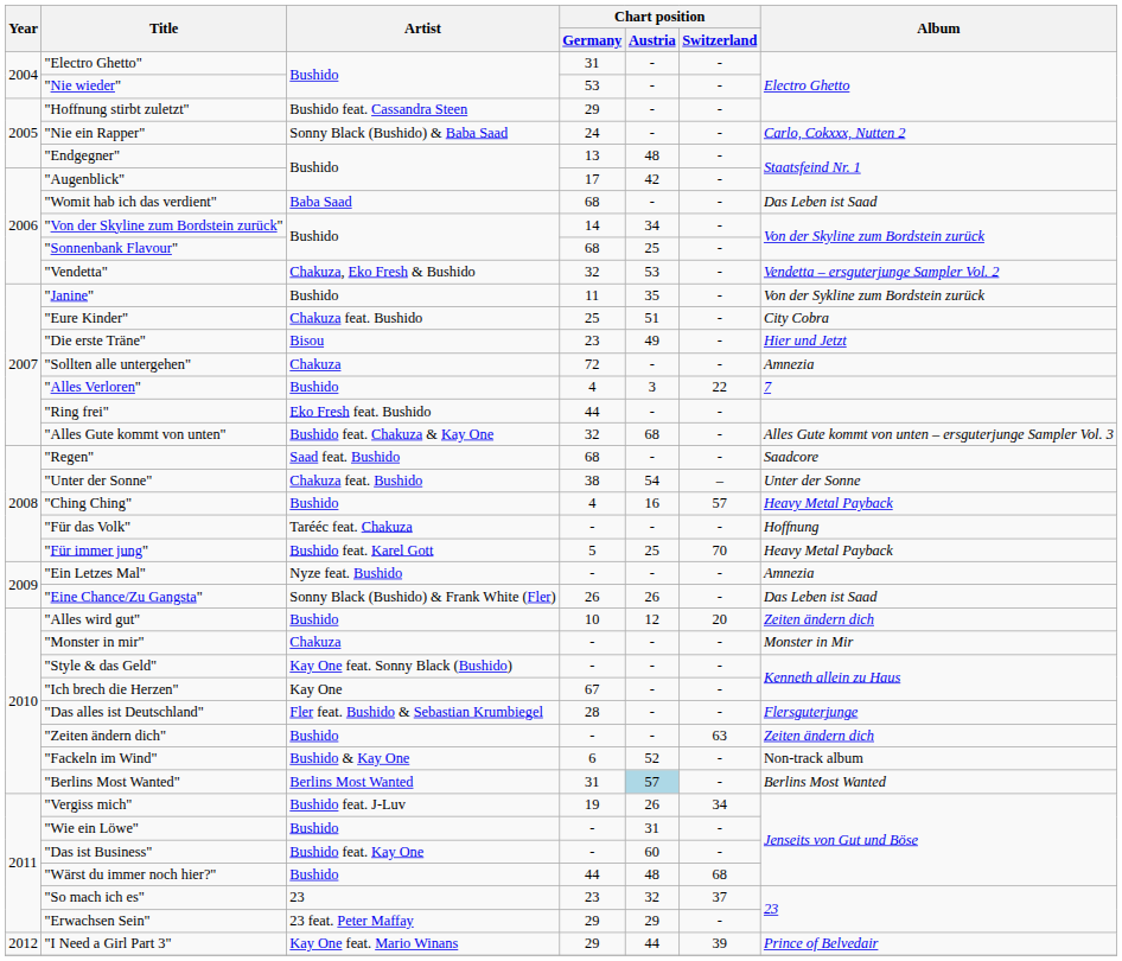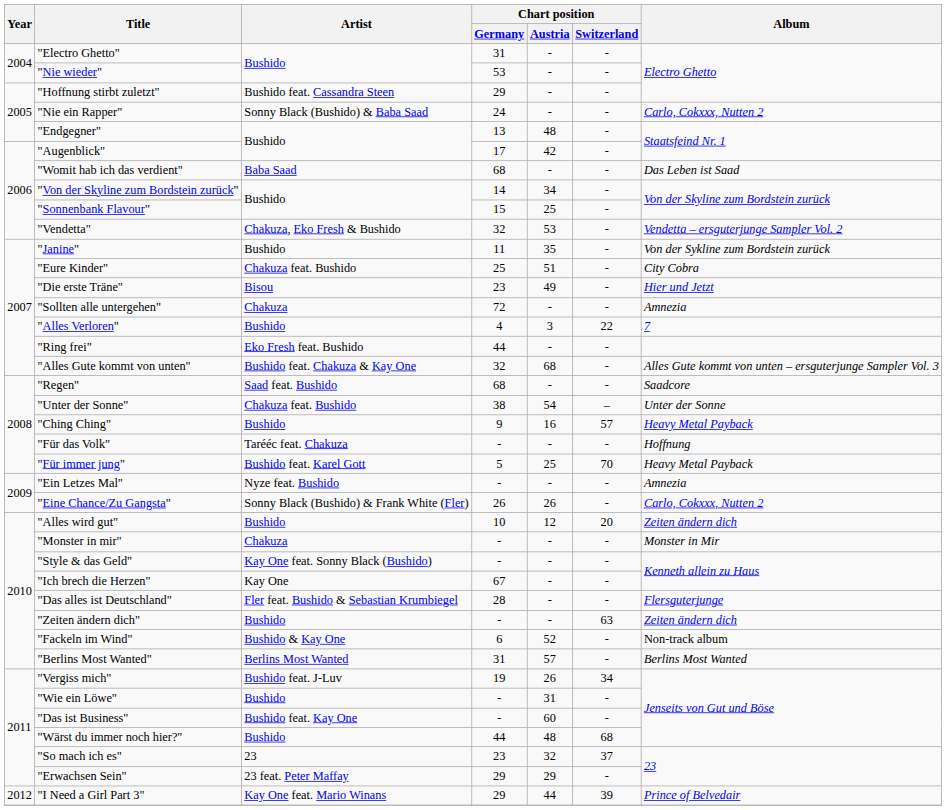 <table class="wikitable">
 <tr style="background-color:#efefef;">
 <th rowspan="2">Year</th>
 <th rowspan="2">Title</th>
 <th rowspan="2">Artist</th>
 <th colspan="3">Chart position</th>
 <th rowspan="2">Album</th>
 </tr>
 <tr style="background-color:#efefef;">
 <th><a href='#'>Germany</a></th>
 <th><a href='#'>Austria</a></th>
 <th><a href='#'>Switzerland</a></th>
 </tr>
 <tr>
 <td rowspan="2">2004</td>
 <td>"Electro Ghetto"</td>
 <td rowspan="2"><a href='#'>Bushido</a></td>
 <td align="center">31</td>
 <td align="center">-</td>
 <td align="center">-</td>
 <td rowspan="3"><em><a href='#'>Electro Ghetto</a></em></td>
 </tr>
 <tr>
 <td>"<a href='#'>Nie wieder</a>"</td>
 <td align="center">53</td>
 <td align="center">-</td>
 <td align="center">-</td>
 </tr>
 <tr>
 <td rowspan="3">2005</td>
 <td>"Hoffnung stirbt zuletzt"</td>
 <td>Bushido feat. <a href='#'>Cassandra Steen</a></td>
 <td align="center">29</td>
 <td align="center">-</td>
 <td align="center">-</td>
 </tr>
 <tr>
 <td>"Nie ein Rapper"</td>
 <td>Sonny Black (Bushido) & <a href='#'>Baba Saad</a></td>
 <td align="center">24</td>
 <td align="center">-</td>
 <td align="center">-</td>
 <td><em><a href='#'>Carlo, Cokxxx, Nutten 2</a></em></td>
 </tr>
 <tr>
 <td>"Endgegner"</td>
 <td rowspan="2">Bushido</td>
 <td align="center">13</td>
 <td align="center">48</td>
 <td align="center">-</td>
 <td rowspan="2"><em><a href='#'>Staatsfeind Nr. 1</a></em></td>
 </tr>
 <tr>
 <td rowspan="5">2006</td>
 <td>"Augenblick"</td>
 <td align="center">17</td>
 <td align="center">42</td>
 <td align="center">-</td>
 </tr>
 <tr>
 <td>"Womit hab ich das verdient"</td>
 <td><a href='#'>Baba Saad</a></td>
 <td align="center">68</td>
 <td align="center">-</td>
 <td align="center">-</td>
 <td><em>Das Leben ist Saad</em></td>
 </tr>
 <tr>
 <td>"<a href='#'>Von der Skyline zum Bordstein zurück</a>"</td>
 <td rowspan="2">Bushido</td>
 <td align="center">14</td>
 <td align="center">34</td>
 <td align="center">-</td>
 <td rowspan="2"><em><a href='#'>Von der Skyline zum Bordstein zurück</a></em></td>
 </tr>
 <tr>
 <td>"<a href='#'>Sonnenbank Flavour</a>"</td>
-<td align="center">68</td>
+<td align="center">15</td>
 <td align="center">25</td>
 <td align="center">-</td>
 </tr>
 <tr>
 <td>"Vendetta"</td>
 <td><a href='#'>Chakuza</a>, <a href='#'>Eko Fresh</a> & Bushido</td>
 <td align="center">32</td>
 <td align="center">53</td>
 <td align="center">-</td>
 <td><em><a href='#'>Vendetta – ersguterjunge Sampler Vol. 2</a></em></td>
 </tr>
 <tr>
 <td rowspan="7">2007</td>
 <td>"<a href='#'>Janine</a>"</td>
 <td>Bushido</td>
 <td align="center">11</td>
 <td align="center">35</td>
 <td align="center">-</td>
 <td><em>Von der Sykline zum Bordstein zurück</em></td>
 </tr>
 <tr>
 <td>"Eure Kinder"</td>
 <td><a href='#'>Chakuza</a> feat. Bushido</td>
 <td align="center">25</td>
 <td align="center">51</td>
 <td align="center">-</td>
 <td><em>City Cobra</em></td>
 </tr>
 <tr>
 <td>"Die erste Träne"</td>
 <td><a href='#'>Bisou</a></td>
 <td align="center">23</td>
 <td align="center">49</td>
 <td align="center">-</td>
 <td><em><a href='#'>Hier und Jetzt</a></em></td>
 </tr>
 <tr>
 <td>"Sollten alle untergehen"</td>
 <td><a href='#'>Chakuza</a></td>
 <td align="center">72</td>
 <td align="center">-</td>
 <td align="center">-</td>
 <td><em>Amnezia</em></td>
 </tr>
 <tr>
 <td>"<a href='#'>Alles Verloren</a>"</td>
 <td><a href='#'>Bushido</a></td>
 <td align="center">4</td>
 <td align="center">3</td>
 <td align="center">22</td>
 <td><em><a href='#'>7</a></em></td>
 </tr>
 <tr>
 <td>"Ring frei"</td>
 <td><a href='#'>Eko Fresh</a> feat. Bushido</td>
 <td align="center">44</td>
 <td align="center">-</td>
 <td align="center">-</td>
 <td></td>
 </tr>
 <tr>
 <td>"Alles Gute kommt von unten"</td>
 <td><a href='#'>Bushido</a> feat. <a href='#'>Chakuza</a> & <a href='#'>Kay One</a></td>
 <td align="center">32</td>
 <td align="center">68</td>
 <td align="center">-</td>
 <td><em>Alles Gute kommt von unten – ersguterjunge Sampler Vol. 3</em></td>
 </tr>
 <tr |>
 <td rowspan="5">2008</td>
 <td>"Regen"</td>
 <td><a href='#'>Saad</a> feat. <a href='#'>Bushido</a></td>
 <td align="center">68</td>
 <td align="center">-</td>
 <td align="center">-</td>
 <td><em>Saadcore</em></td>
 </tr>
 <tr>
 <td>"Unter der Sonne"</td>
 <td><a href='#'>Chakuza</a> feat. <a href='#'>Bushido</a></td>
 <td align="center">38</td>
 <td align="center">54</td>
 <td align="center">–</td>
 <td><em>Unter der Sonne</em></td>
 </tr>
 <tr>
 <td>"Ching Ching"</td>
 <td><a href='#'>Bushido</a></td>
-<td align="center">4</td>
+<td align="center">9</td>
 <td align="center">16</td>
 <td align="center">57</td>
 <td><em><a href='#'>Heavy Metal Payback</a></em></td>
 </tr>
 <tr>
 <td>"Für das Volk"</td>
 <td>Tarééc feat. <a href='#'>Chakuza</a></td>
 <td align="center">-</td>
 <td align="center">-</td>
 <td align="center">-</td>
 <td><em>Hoffnung</em></td>
 </tr>
 <tr>
 <td>"<a href='#'>Für immer jung</a>"</td>
 <td><a href='#'>Bushido</a> feat. <a href='#'>Karel Gott</a></td>
 <td align="center">5</td>
 <td align="center">25</td>
 <td align="center">70</td>
 <td><em>Heavy Metal Payback</em></td>
 </tr>
 <tr>
 <td rowspan="2">2009</td>
 <td>"Ein Letzes Mal"</td>
 <td>Nyze feat. <a href='#'>Bushido</a></td>
 <td align="center">-</td>
 <td align="center">-</td>
 <td align="center">-</td>
 <td><em>Amnezia</em></td>
 </tr>
 <tr>
 <td>"<a href='#'>Eine Chance/Zu Gangsta</a>"</td>
 <td>Sonny Black (Bushido) & Frank White (<a href='#'>Fler</a>)</td>
 <td align="center">26</td>
 <td align="center">26</td>
 <td align="center">-</td>
-<td><em>Das Leben ist Saad</em></td>
+<td><em><a href='#'>Carlo, Cokxxx, Nutten 2</a></em></td>
 </tr>
 <tr>
 <td rowspan="8">2010</td>
 <td>"Alles wird gut"</td>
 <td><a href='#'>Bushido</a></td>
 <td align="center">10</td>
 <td align="center">12</td>
 <td align="center">20</td>
 <td><em><a href='#'>Zeiten ändern dich</a></em></td>
 </tr>
 <tr>
 <td>"Monster in mir"</td>
 <td><a href='#'>Chakuza</a></td>
 <td align="center">-</td>
 <td align="center">-</td>
 <td align="center">-</td>
 <td><em>Monster in Mir</em></td>
 </tr>
 <tr>
 <td>"Style & das Geld"</td>
 <td><a href='#'>Kay One</a> feat. Sonny Black (<a href='#'>Bushido</a>)</td>
 <td align="center">-</td>
 <td align="center">-</td>
 <td align="center">-</td>
 <td rowspan="2"><em><a href='#'>Kenneth allein zu Haus</a></em></td>
 </tr>
 <tr>
 <td>"Ich brech die Herzen"</td>
 <td>Kay One</td>
 <td align="center">67</td>
 <td align="center">-</td>
 <td align="center">-</td>
 </tr>
 <tr>
 <td>"Das alles ist Deutschland"</td>
 <td><a href='#'>Fler</a> feat. <a href='#'>Bushido</a> & <a href='#'>Sebastian Krumbiegel</a></td>
 <td align="center">28</td>
 <td align="center">-</td>
 <td align="center">-</td>
 <td><em><a href='#'>Flersguterjunge</a></em></td>
 </tr>
 <tr>
 <td>"Zeiten ändern dich"</td>
 <td><a href='#'>Bushido</a></td>
 <td align="center">-</td>
 <td align="center">-</td>
 <td align="center">63</td>
 <td><em><a href='#'>Zeiten ändern dich</a></em></td>
 </tr>
 <tr>
 <td>"Fackeln im Wind"</td>
 <td><a href='#'>Bushido</a> & <a href='#'>Kay One</a></td>
 <td align="center">6</td>
 <td align="center">52</td>
 <td align="center">-</td>
 <td>Non-track album</td>
 </tr>
 <tr>
 <td>"Berlins Most Wanted"</td>
 <td><a href='#'>Berlins Most Wanted</a></td>
 <td align="center">31</td>
-<td align="center" style="background: lightblue;">57</td>
+<td align="center">57</td>
 <td align="center">-</td>
 <td><em>Berlins Most Wanted</em></td>
 </tr>
 <tr>
 <td rowspan="6">2011</td>
 <td>"Vergiss mich"</td>
 <td><a href='#'>Bushido</a> feat. J-Luv</td>
 <td align="center">19</td>
 <td align="center">26</td>
 <td align="center">34</td>
 <td rowspan="4"><em><a href='#'>Jenseits von Gut und Böse</a></em></td>
 </tr>
 <tr>
 <td>"Wie ein Löwe"</td>
 <td><a href='#'>Bushido</a></td>
 <td align="center">-</td>
 <td align="center">31</td>
 <td align="center">-</td>
 </tr>
 <tr>
 <td>"Das ist Business"</td>
 <td><a href='#'>Bushido</a> feat. <a href='#'>Kay One</a></td>
 <td align="center">-</td>
 <td align="center">60</td>
 <td align="center">-</td>
 </tr>
 <tr>
 <td>"Wärst du immer noch hier?"</td>
 <td><a href='#'>Bushido</a></td>
 <td align="center">44</td>
 <td align="center">48</td>
 <td align="center">68</td>
 </tr>
 <tr>
 <td>"So mach ich es"</td>
 <td>23</td>
 <td align="center">23</td>
 <td align="center">32</td>
 <td align="center">37</td>
 <td rowspan="2"><em><a href='#'>23</a></em></td>
 </tr>
 <tr>
 <td>"Erwachsen Sein"</td>
 <td>23 feat. <a href='#'>Peter Maffay</a></td>
 <td align="center">29</td>
 <td align="center">29</td>
 <td align="center">-</td>
 </tr>
 <tr>
 <td rowspan="1">2012</td>
 <td>"I Need a Girl Part 3"</td>
 <td><a href='#'>Kay One</a> feat. <a href='#'>Mario Winans</a></td>
 <td align="center">29</td>
 <td align="center">44</td>
 <td align="center">39</td>
 <td rowspan="1"><em><a href='#'>Prince of Belvedair</a></em></td>
 </tr>
 <tr>
 </tr>
 </table>
